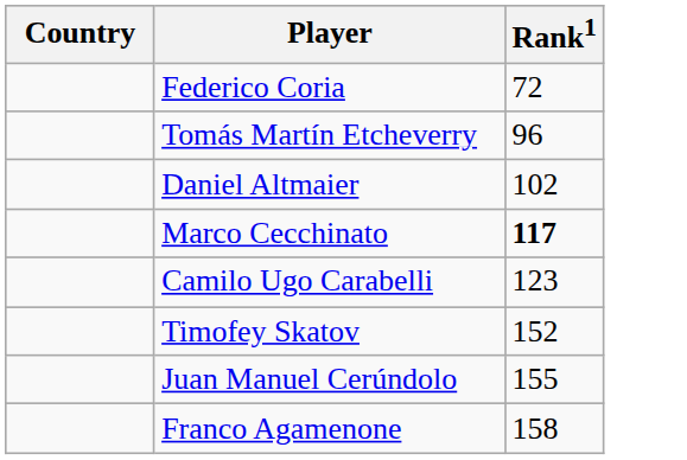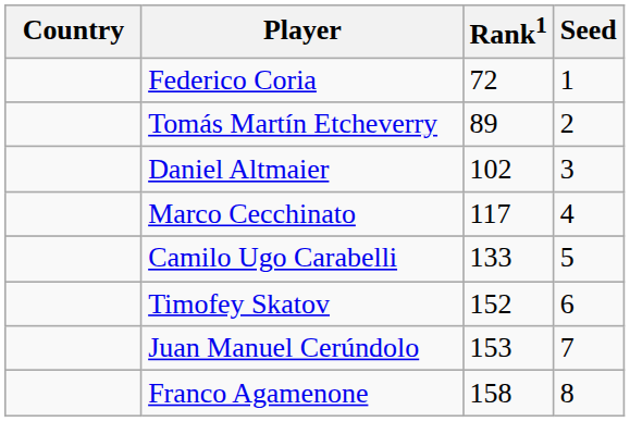 <table class="sortable wikitable">
 <tr>
 <th width="70">Country</th>
 <th width="175">Player</th>
 <th>Rank<sup>1</sup></th>
+<th>Seed</th>
 </tr>
 <tr>
 <td></td>
 <td><a href='#'>Federico Coria</a></td>
 <td>72</td>
+<td>1</td>
 </tr>
 <tr>
 <td></td>
 <td><a href='#'>Tomás Martín Etcheverry</a></td>
-<td>96</td>
+<td>89</td>
+<td>2</td>
 </tr>
 <tr>
 <td></td>
 <td><a href='#'>Daniel Altmaier</a></td>
 <td>102</td>
+<td>3</td>
 </tr>
 <tr>
 <td></td>
 <td><a href='#'>Marco Cecchinato</a></td>
-<td><strong>117</strong></td>
+<td>117</td>
+<td>4</td>
 </tr>
 <tr>
 <td></td>
 <td><a href='#'>Camilo Ugo Carabelli</a></td>
-<td>123</td>
+<td>133</td>
+<td>5</td>
 </tr>
 <tr>
 <td></td>
 <td><a href='#'>Timofey Skatov</a></td>
 <td>152</td>
+<td>6</td>
 </tr>
 <tr>
 <td></td>
 <td><a href='#'>Juan Manuel Cerúndolo</a></td>
-<td>155</td>
+<td>153</td>
+<td>7</td>
 </tr>
 <tr>
 <td></td>
 <td><a href='#'>Franco Agamenone</a></td>
 <td>158</td>
+<td>8</td>
 </tr>
 </table>
